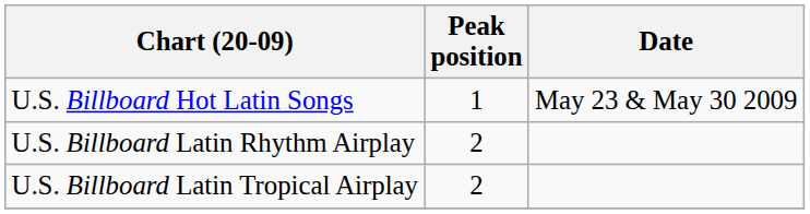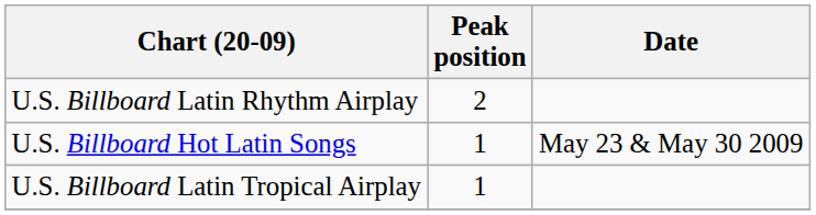 <table class="wikitable">
 <tr>
 <th align="left">Chart (20-09)</th>
 <th align="left">Peak<br>position</th>
 <th>Date</th>
 </tr>
 <tr>
+<td align="left">U.S. <em>Billboard</em> Latin Rhythm Airplay</td>
+<td align="center">2</td>
+<td></td>
+</tr>
+<tr>
 <td align="left">U.S. <a href='#'><em>Billboard</em> Hot Latin Songs</a></td>
 <td align="center">1</td>
 <td>May 23 & May 30 2009</td>
 </tr>
 <tr>
-<td align="left">U.S. <em>Billboard</em> Latin Rhythm Airplay</td>
-<td align="center">2</td>
-<td></td>
-</tr>
-<tr>
 <td align="left">U.S. <em>Billboard</em> Latin Tropical Airplay</td>
-<td align="center">2</td>
+<td align="center">1</td>
 <td></td>
 </tr>
 <tr>
 </tr>
 </table>
